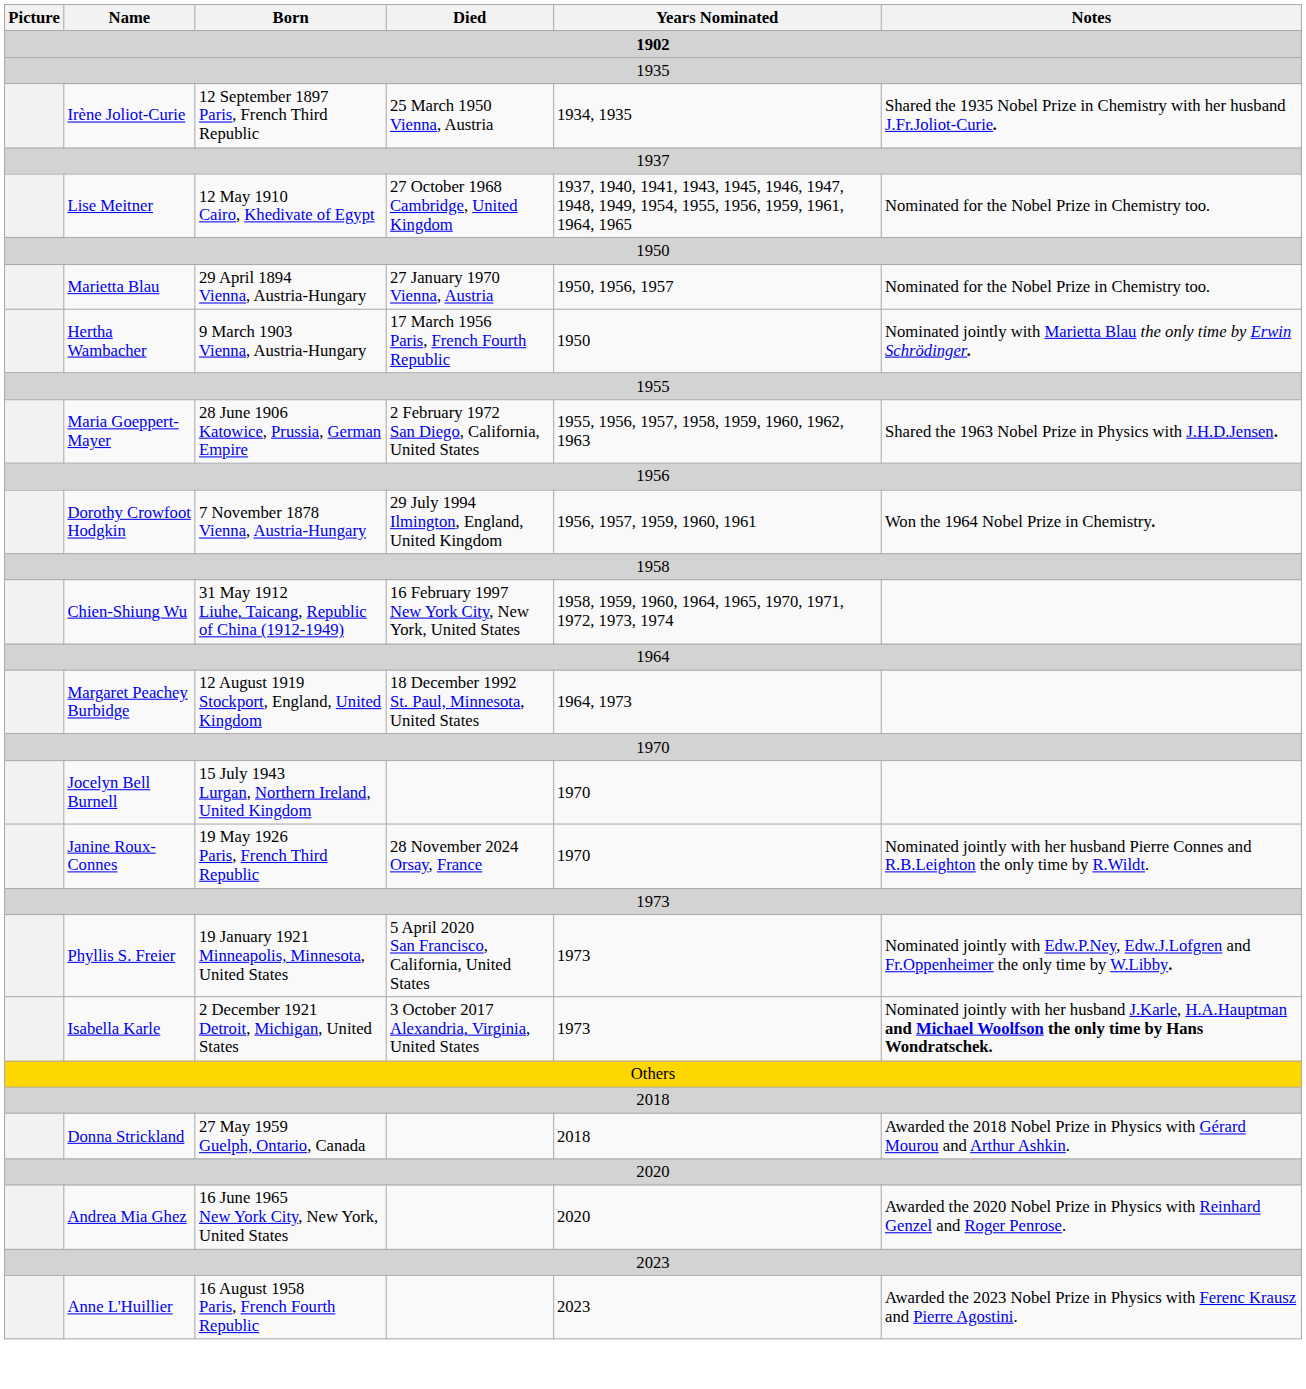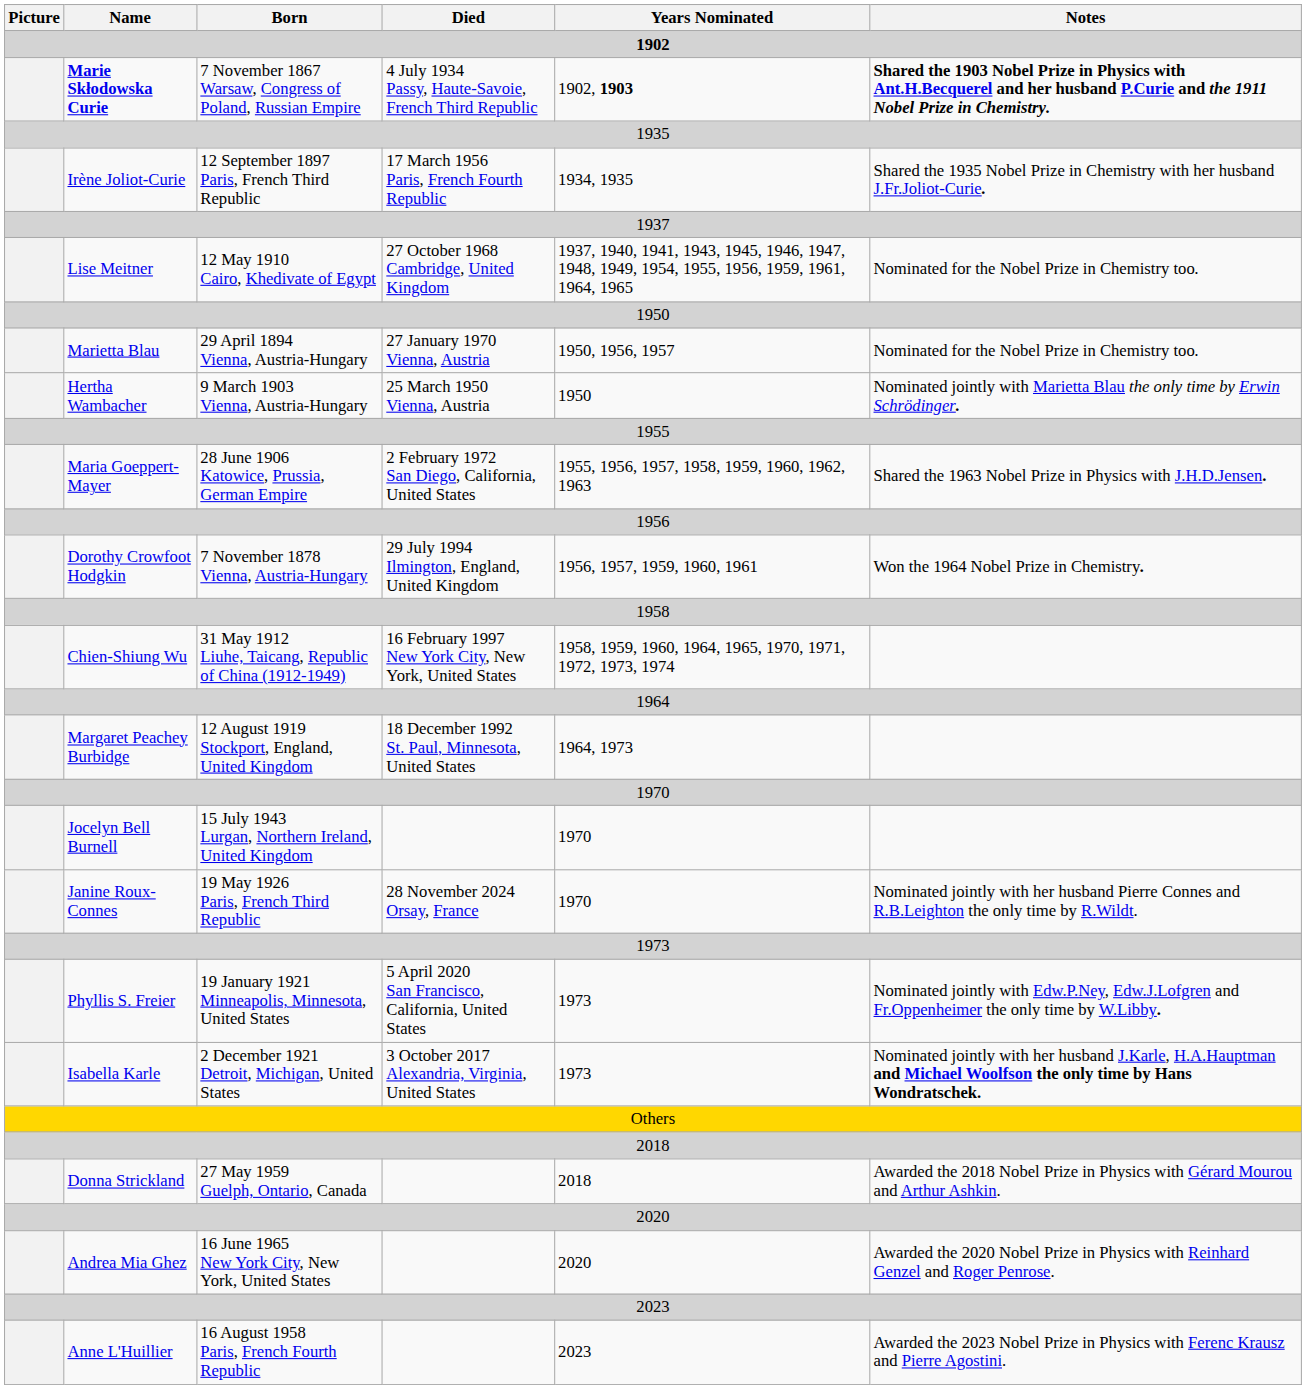 <table class="wikitable sortable">
 <tr>
 <th>Picture</th>
 <th>Name</th>
 <th>Born</th>
 <th>Died</th>
 <th>Years Nominated</th>
 <th>Notes</th>
 </tr>
 <tr id="1902.">
 <td colspan=6 align=center style="background:lightgray;white-space:nowrap"><strong>1902</strong></td>
 </tr>
+<tr>
+<th scope="row"></th>
+<td><strong><a href='#'>Marie Skłodowska Curie</a></strong></td>
+<td>7 November 1867 <br> <a href='#'>Warsaw</a>, <a href='#'>Congress of Poland</a>, <a href='#'>Russian Empire</a></td>
+<td>4 July 1934 <br> <a href='#'>Passy</a>, <a href='#'>Haute-Savoie</a>, <a href='#'>French Third Republic</a></td>
+<td>1902, <strong>1903</strong></td>
+<td><strong>Shared the 1903 Nobel Prize in Physics with <a href='#'>Ant.H.Becquerel</a> and her husband <a href='#'>P.Curie</a> and <em>the 1911 Nobel Prize in Chemistry<strong><em>.</td>
+</tr>
 <tr id="1934.">
 <td colspan=6 align=center style="background:lightgray;white-space:nowrap"></strong>1935<strong></td>
 </tr>
 <tr>
 <th scope="row"></th>
 <td></em></strong><a href='#'>Irène Joliot-Curie</a><strong><em></td>
 <td>12 September 1897 <br> <a href='#'>Paris</a>, French Third Republic</td>
-<td>25 March 1950 <br> <a href='#'>Vienna</a>, Austria</td>
+<td>17 March 1956 <br> <a href='#'>Paris</a>, <a href='#'>French Fourth Republic</a></td>
 <td>1934, 1935</td>
 <td></em></strong>Shared the 1935 Nobel Prize in Chemistry with her husband <a href='#'>J.Fr.Joliot-Curie</a><strong><em>.</td>
 </tr>
 <tr id="1937.">
 <td colspan=6 align=center style="background:lightgray;white-space:nowrap"></strong>1937<strong></td>
 </tr>
 <tr>
 <th scope="row"></th>
 <td></em><a href='#'>Lise Meitner</a><em></td>
 <td>12 May 1910 <br> <a href='#'>Cairo</a>, <a href='#'>Khedivate of Egypt</a></td>
 <td>27 October 1968 <br> <a href='#'>Cambridge</a>, <a href='#'>United Kingdom</a></td>
 <td>1937, 1940, 1941, 1943, 1945, 1946, 1947, 1948, 1949, 1954, 1955, 1956, 1959, 1961, 1964, 1965</td>
 <td></em>Nominated for the Nobel Prize in Chemistry too<em>.</td>
 </tr>
 <tr id="1950.">
 <td colspan=6 align=center style="background:lightgray;white-space:nowrap"></strong>1950<strong></td>
 </tr>
 <tr>
 <th scope="row"></th>
 <td></em><a href='#'>Marietta Blau</a><em></td>
 <td>29 April 1894 <br> <a href='#'>Vienna</a>, Austria-Hungary</td>
 <td>27 January 1970 <br> <a href='#'>Vienna</a>, <a href='#'>Austria</a></td>
 <td>1950, 1956, 1957</td>
 <td></em>Nominated for the Nobel Prize in Chemistry too<em>.</td>
 </tr>
 <tr>
 <th scope="row"></th>
 <td><a href='#'>Hertha Wambacher</a></td>
 <td>9 March 1903 <br> <a href='#'>Vienna</a>, Austria-Hungary</td>
-<td>17 March 1956 <br> <a href='#'>Paris</a>, <a href='#'>French Fourth Republic</a></td>
+<td>25 March 1950 <br> <a href='#'>Vienna</a>, Austria</td>
 <td>1950</td>
 <td>Nominated jointly with </em><a href='#'>Marietta Blau</a><em> the only time by </strong><a href='#'>Erwin Schrödinger</a><strong>.</td>
 </tr>
 <tr id="1955.">
 <td colspan=6 align=center style="background:lightgray;white-space:nowrap"></strong>1955<strong></td>
 </tr>
 <tr>
 <th scope="row"></th>
 <td></strong><a href='#'>Maria Goeppert-Mayer</a><strong></td>
 <td>28 June 1906 <br> <a href='#'>Katowice</a>, <a href='#'>Prussia</a>, <a href='#'>German Empire</a></td>
 <td>2 February 1972 <br> <a href='#'>San Diego</a>, California, United States</td>
 <td>1955, 1956, 1957, 1958, 1959, 1960, 1962, </strong>1963<strong></td>
 <td></strong>Shared the 1963 Nobel Prize in Physics with <a href='#'>J.H.D.Jensen</a><strong>.</td>
 </tr>
 <tr id="1956.">
 <td colspan=6 align=center style="background:lightgray;white-space:nowrap"></strong>1956<strong></td>
 </tr>
 <tr>
 <th scope="row"></th>
 <td></em></strong><a href='#'>Dorothy Crowfoot Hodgkin</a><strong><em></td>
 <td>7 November 1878 <br> <a href='#'>Vienna</a>, <a href='#'>Austria-Hungary</a></td>
 <td>29 July 1994 <br> <a href='#'>Ilmington</a>, England, United Kingdom</td>
 <td>1956, 1957, 1959, 1960, 1961</td>
 <td></em></strong>Won the 1964 Nobel Prize in Chemistry<strong><em>.</td>
 </tr>
 <tr id="1958.">
 <td colspan=6 align=center style="background:lightgray;white-space:nowrap"></strong>1958<strong></td>
 </tr>
 <tr>
 <th scope="row"></th>
 <td><a href='#'>Chien-Shiung Wu</a></td>
 <td>31 May 1912 <br> <a href='#'>Liuhe, Taicang</a>, <a href='#'>Republic of China (1912-1949)</a></td>
 <td>16 February 1997 <br> <a href='#'>New York City</a>, New York, United States</td>
 <td>1958, 1959, 1960, 1964, 1965, 1970, 1971, 1972, 1973, 1974</td>
 <td></td>
 </tr>
 <tr id="1964.">
 <td colspan=6 align=center style="background:lightgray;white-space:nowrap"></strong>1964<strong></td>
 </tr>
 <tr>
 <th scope="row"></th>
 <td><a href='#'>Margaret Peachey Burbidge</a></td>
 <td>12 August 1919 <br> <a href='#'>Stockport</a>, England, <a href='#'>United Kingdom</a></td>
 <td>18 December 1992 <br><a href='#'>St. Paul, Minnesota</a>, United States</td>
 <td>1964, 1973</td>
 <td></td>
 </tr>
 <tr id="1970.">
 <td colspan=6 align=center style="background:lightgray;white-space:nowrap"></strong>1970<strong></td>
 </tr>
 <tr>
 <th scope="row"></th>
 <td><a href='#'>Jocelyn Bell Burnell</a></td>
 <td>15 July 1943<br><a href='#'>Lurgan</a>, <a href='#'>Northern Ireland</a>, <a href='#'>United Kingdom</a></td>
 <td></td>
 <td>1970</td>
 <td></td>
 </tr>
 <tr>
 <th scope="row"></th>
 <td><a href='#'>Janine Roux-Connes</a></td>
 <td>19 May 1926<br><a href='#'>Paris</a>, <a href='#'>French Third Republic</a></td>
 <td>28 November 2024 <br><a href='#'>Orsay</a>, <a href='#'>France</a></td>
 <td>1970</td>
 <td>Nominated jointly with her husband Pierre Connes and <a href='#'>R.B.Leighton</a> the only time by <a href='#'>R.Wildt</a>.</td>
 </tr>
 <tr id="1973.">
 <td colspan=6 align=center style="background:lightgray;white-space:nowrap"></strong>1973<strong></td>
 </tr>
 <tr>
 <th scope="row"></th>
 <td><a href='#'>Phyllis S. Freier</a></td>
 <td>19 January 1921 <br><a href='#'>Minneapolis, Minnesota</a>, United States</td>
 <td>5 April 2020 <br> <a href='#'>San Francisco</a>, California, United States</td>
 <td>1973</td>
 <td>Nominated jointly with <a href='#'>Edw.P.Ney</a>, <a href='#'>Edw.J.Lofgren</a> and <a href='#'>Fr.Oppenheimer</a> the only time by </strong><a href='#'>W.Libby</a><strong>.</td>
 </tr>
 <tr>
 <th scope="row"></th>
 <td><a href='#'>Isabella Karle</a></td>
 <td>2 December 1921 <br><a href='#'>Detroit</a>, <a href='#'>Michigan</a>, United States</td>
 <td>3 October 2017 <br><a href='#'>Alexandria, Virginia</a>, United States</td>
 <td>1973</td>
 <td>Nominated jointly with her husband </strong><a href='#'>J.Karle</a>, <a href='#'>H.A.Hauptman</a><strong> and <a href='#'>Michael Woolfson</a> the only time by Hans Wondratschek.</td>
 </tr>
 <tr id="Others.">
 <td colspan=6 align=center style="background:gold;white-space:nowrap"></strong>Others<strong></td>
 </tr>
 <tr id="2018">
 <td colspan=6 align=center style="background:lightgray;white-space:nowrap"></strong>2018<strong></td>
 </tr>
 <tr>
 <th scope="row"></th>
 <td></strong><a href='#'>Donna Strickland</a><strong></td>
 <td>27 May 1959 <br><a href='#'>Guelph, Ontario</a>, Canada</td>
 <td></td>
 <td></strong>2018<strong></td>
 <td></strong>Awarded the 2018 Nobel Prize in Physics with <a href='#'>Gérard Mourou</a> and <a href='#'>Arthur Ashkin</a>.<strong></td>
 </tr>
 <tr id="2020">
 <td colspan=6 align=center style="background:lightgray;white-space:nowrap"></strong>2020<strong></td>
 </tr>
 <tr>
 <th scope="row"></th>
 <td></strong><a href='#'>Andrea Mia Ghez</a><strong></td>
 <td>16 June 1965 <br><a href='#'>New York City</a>, New York, United States</td>
 <td></td>
 <td></strong>2020<strong></td>
 <td></strong>Awarded the 2020 Nobel Prize in Physics with <a href='#'>Reinhard Genzel</a> and <a href='#'>Roger Penrose</a>.<strong></td>
 </tr>
 <tr id="2023">
 <td colspan=6 align=center style="background:lightgray;white-space:nowrap"></strong>2023<strong></td>
 </tr>
 <tr>
 <th scope="row"></th>
 <td></strong><a href='#'>Anne L'Huillier</a><strong></td>
 <td>16 August 1958 <br><a href='#'>Paris</a>, <a href='#'>French Fourth Republic</a></td>
 <td></td>
 <td></strong>2023<strong></td>
 <td></strong>Awarded the 2023 Nobel Prize in Physics with <a href='#'>Ferenc Krausz</a> and <a href='#'>Pierre Agostini</a>.<strong></td>
 </tr>
 </table>
